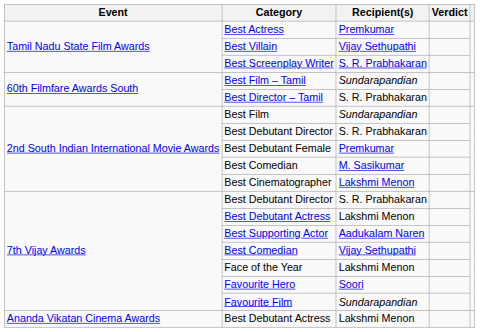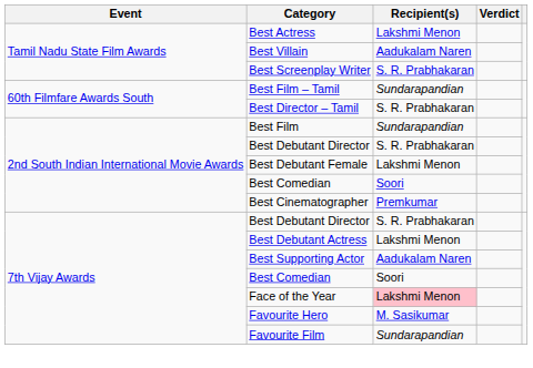 <table class="wikitable">
 <tr>
 <th>Event</th>
 <th>Category</th>
 <th>Recipient(s)</th>
 <th>Verdict</th>
 <th></th>
 </tr>
 <tr>
 <td rowspan="3"><a href='#'>Tamil Nadu State Film Awards</a></td>
 <td><a href='#'>Best Actress</a></td>
-<td><a href='#'>Premkumar</a></td>
+<td><a href='#'>Lakshmi Menon</a></td>
 <td></td>
 <td rowspan="3" style="text-align:center;"></td>
 </tr>
 <tr>
 <td><a href='#'>Best Villain</a></td>
-<td><a href='#'>Vijay Sethupathi</a></td>
+<td><a href='#'>Aadukalam Naren</a></td>
 <td></td>
 </tr>
 <tr>
 <td><a href='#'>Best Screenplay Writer</a></td>
 <td><a href='#'>S. R. Prabhakaran</a></td>
 <td></td>
 </tr>
 <tr>
 <td rowspan="2"><a href='#'>60th Filmfare Awards South</a></td>
 <td><a href='#'>Best Film – Tamil</a></td>
 <td><em>Sundarapandian</em></td>
 <td></td>
 <td rowspan="2" style="text-align:center;"></td>
 </tr>
 <tr>
 <td><a href='#'>Best Director – Tamil</a></td>
 <td>S. R. Prabhakaran</td>
 <td></td>
 </tr>
 <tr>
 <td rowspan="5"><a href='#'>2nd South Indian International Movie Awards</a></td>
 <td>Best Film</td>
 <td><em>Sundarapandian</em></td>
 <td></td>
 <td rowspan="5" style="text-align:center;"><br></td>
 </tr>
 <tr>
 <td>Best Debutant Director</td>
 <td>S. R. Prabhakaran</td>
 <td></td>
 </tr>
 <tr>
 <td>Best Debutant Female</td>
-<td><a href='#'>Premkumar</a></td>
+<td>Lakshmi Menon</td>
 <td></td>
 </tr>
 <tr>
 <td>Best Comedian</td>
-<td><a href='#'>M. Sasikumar</a></td>
+<td><a href='#'>Soori</a></td>
 <td></td>
 </tr>
 <tr>
 <td>Best Cinematographer</td>
-<td><a href='#'>Lakshmi Menon</a></td>
+<td><a href='#'>Premkumar</a></td>
 <td></td>
 </tr>
 <tr>
 <td rowspan="7"><a href='#'>7th Vijay Awards</a></td>
 <td>Best Debutant Director</td>
 <td>S. R. Prabhakaran</td>
 <td></td>
 <td rowspan="7" style="text-align:center;"><br></td>
 </tr>
 <tr>
 <td><a href='#'>Best Debutant Actress</a></td>
 <td>Lakshmi Menon</td>
 <td></td>
 </tr>
 <tr>
 <td><a href='#'>Best Supporting Actor</a></td>
 <td><a href='#'>Aadukalam Naren</a></td>
 <td></td>
 </tr>
 <tr>
 <td><a href='#'>Best Comedian</a></td>
-<td><a href='#'>Vijay Sethupathi</a></td>
+<td>Soori</td>
 <td></td>
 </tr>
 <tr>
 <td>Face of the Year</td>
-<td>Lakshmi Menon</td>
+<td style="background: pink;">Lakshmi Menon</td>
 <td></td>
 </tr>
 <tr>
 <td><a href='#'>Favourite Hero</a></td>
-<td><a href='#'>Soori</a></td>
+<td><a href='#'>M. Sasikumar</a></td>
 <td></td>
 </tr>
 <tr>
 <td><a href='#'>Favourite Film</a></td>
 <td><em>Sundarapandian</em></td>
 <td></td>
 </tr>
-<tr>
-<td><a href='#'>Ananda Vikatan Cinema Awards</a></td>
-<td>Best Debutant Actress</td>
-<td>Lakshmi Menon</td>
-<td></td>
-<td style="text-align:center;"></td>
-</tr>
 </table>
